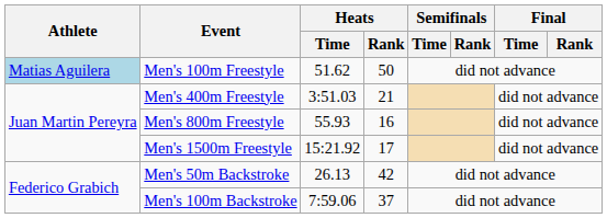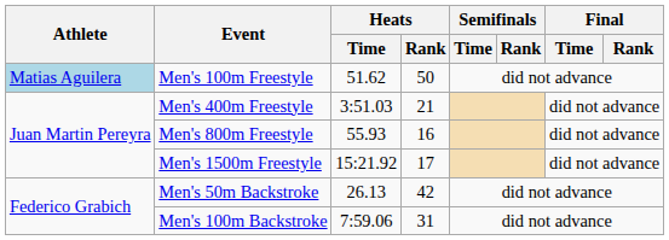 <table class=wikitable style="font-size:90%">
 <tr>
 <th rowspan="2">Athlete</th>
 <th rowspan="2">Event</th>
 <th colspan="2">Heats</th>
 <th colspan="2">Semifinals</th>
 <th colspan="2">Final</th>
 </tr>
 <tr>
 <th>Time</th>
 <th>Rank</th>
 <th>Time</th>
 <th>Rank</th>
 <th>Time</th>
 <th>Rank</th>
 </tr>
 <tr>
 <td rowspan="1" style="background: lightblue;"><a href='#'>Matias Aguilera</a></td>
 <td><a href='#'>Men's 100m Freestyle</a></td>
 <td align=center>51.62</td>
 <td align=center>50</td>
 <td align=center colspan=4>did not advance</td>
 </tr>
 <tr>
 <td rowspan="3"><a href='#'>Juan Martin Pereyra</a></td>
 <td><a href='#'>Men's 400m Freestyle</a></td>
 <td align=center>3:51.03</td>
 <td align=center>21</td>
 <td colspan= 2 bgcolor="wheat"></td>
 <td align=center colspan=2>did not advance</td>
 </tr>
 <tr>
 <td><a href='#'>Men's 800m Freestyle</a></td>
 <td align=center>55.93</td>
 <td align=center>16</td>
 <td colspan= 2 bgcolor="wheat"></td>
 <td align=center colspan=2>did not advance</td>
 </tr>
 <tr>
 <td><a href='#'>Men's 1500m Freestyle</a></td>
 <td align=center>15:21.92</td>
 <td align=center>17</td>
 <td colspan= 2 bgcolor="wheat"></td>
 <td align=center colspan=2>did not advance</td>
 </tr>
 <tr>
 <td rowspan="2"><a href='#'>Federico Grabich</a></td>
 <td><a href='#'>Men's 50m Backstroke</a></td>
 <td align=center>26.13</td>
 <td align=center>42</td>
 <td align=center colspan=4>did not advance</td>
 </tr>
 <tr>
 <td><a href='#'>Men's 100m Backstroke</a></td>
 <td align=center>7:59.06</td>
-<td align=center>37</td>
+<td align=center>31</td>
 <td align=center colspan=4>did not advance</td>
 </tr>
 </table>
